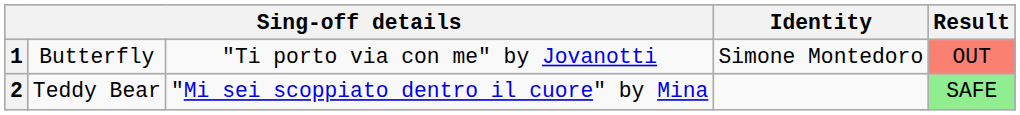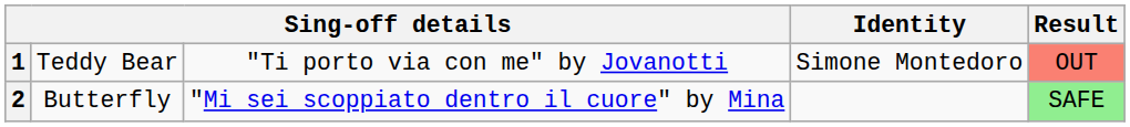 <table class="wikitable plainrowheaders" style="text-align: center;">
 <tr>
 <th colspan="3">Sing-off details</th>
 <th>Identity</th>
 <th>Result</th>
 </tr>
 <tr>
 <th>1</th>
-<td>Butterfly</td>
+<td>Teddy Bear</td>
 <td>"Ti porto via con me" by <a href='#'>Jovanotti</a></td>
 <td>Simone Montedoro</td>
 <td bgcolor=salmon>OUT</td>
 </tr>
 <tr>
 <th>2</th>
-<td>Teddy Bear</td>
+<td>Butterfly</td>
 <td>"<a href='#'>Mi sei scoppiato dentro il cuore</a>" by <a href='#'>Mina</a></td>
 <td></td>
 <td bgcolor=lightgreen>SAFE</td>
 </tr>
 </table>
